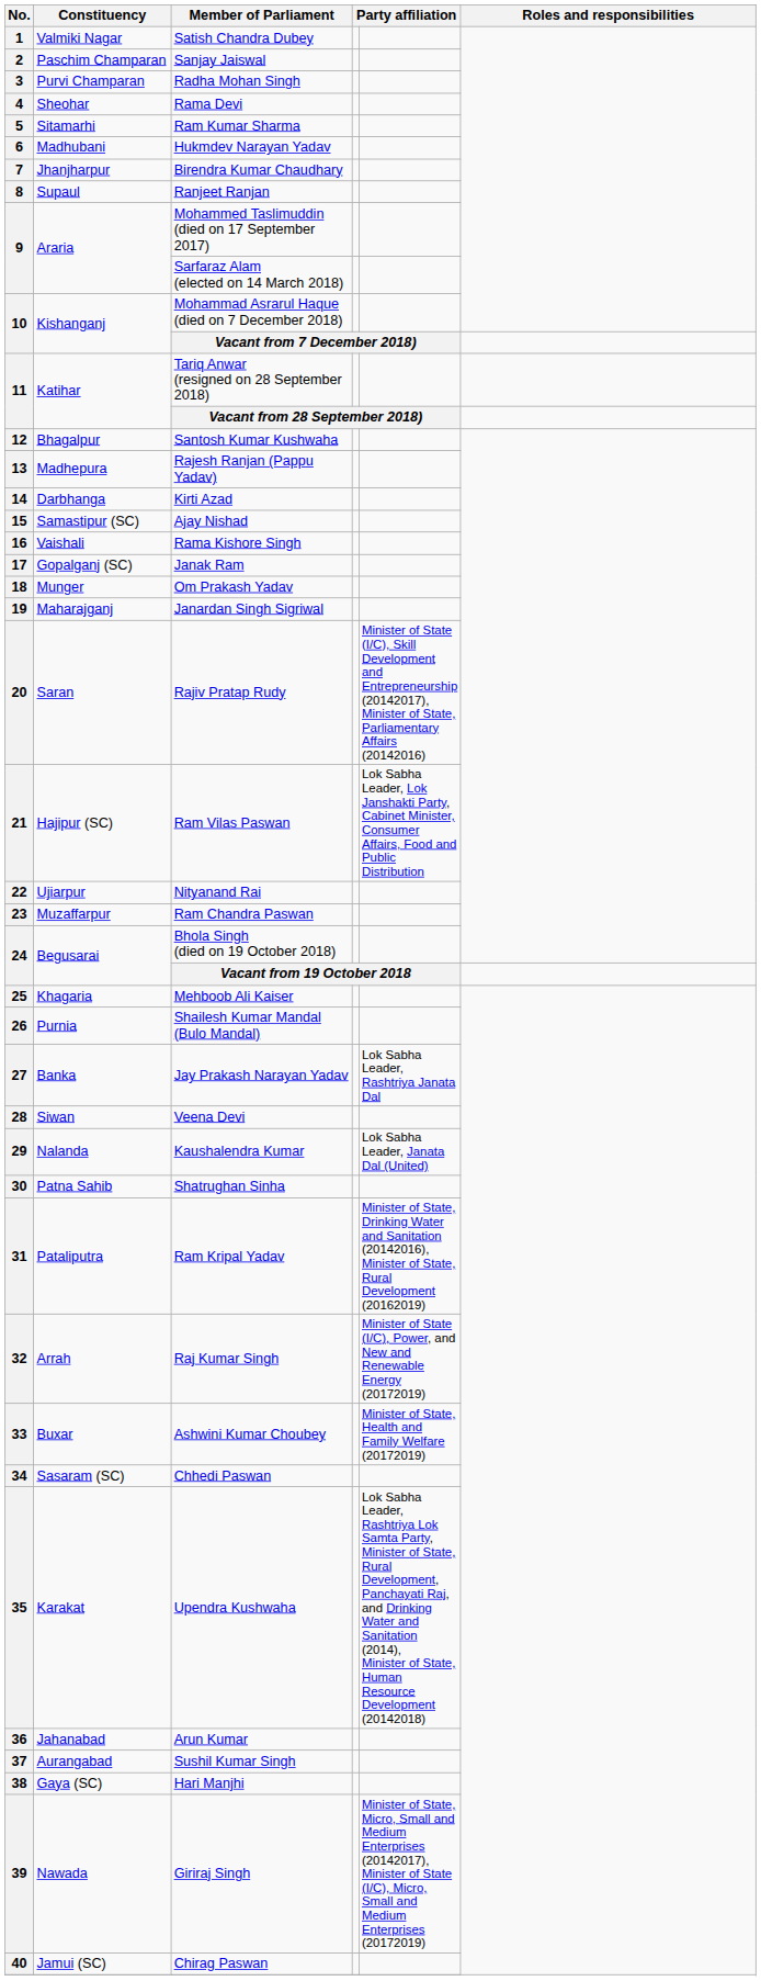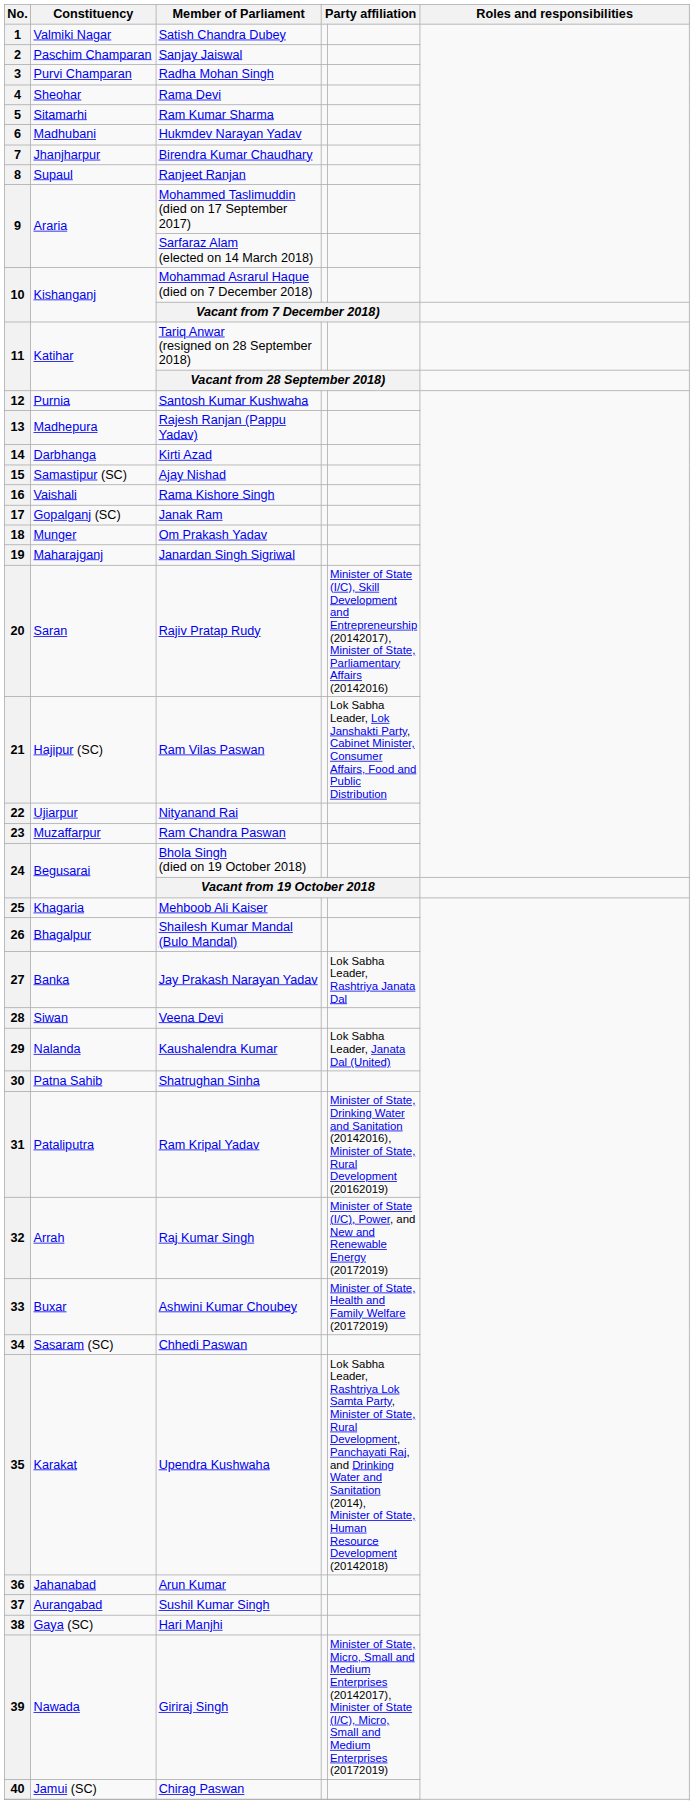 <table class="wikitable">
 <tr style="text-align:center;">
 <th>No.</th>
 <th style="width:12em">Constituency</th>
 <th style="width:18em">Member of Parliament</th>
 <th colspan="2" style="width:18em">Party affiliation</th>
 <th style="width:32em">Roles and responsibilities</th>
 </tr>
 <tr>
 <th>1</th>
 <td><a href='#'>Valmiki Nagar</a></td>
 <td><a href='#'>Satish Chandra Dubey</a></td>
 <td></td>
 <td></td>
 </tr>
 <tr>
 <th>2</th>
 <td><a href='#'>Paschim Champaran</a></td>
 <td><a href='#'>Sanjay Jaiswal</a></td>
 <td></td>
 <td></td>
 </tr>
 <tr>
 <th>3</th>
 <td><a href='#'>Purvi Champaran</a></td>
 <td><a href='#'>Radha Mohan Singh</a></td>
 <td></td>
 <td></td>
 </tr>
 <tr>
 <th>4</th>
 <td><a href='#'>Sheohar</a></td>
 <td><a href='#'>Rama Devi</a></td>
 <td></td>
 <td></td>
 </tr>
 <tr>
 <th>5</th>
 <td><a href='#'>Sitamarhi</a></td>
 <td><a href='#'>Ram Kumar Sharma</a></td>
 <td></td>
 <td></td>
 </tr>
 <tr>
 <th>6</th>
 <td><a href='#'>Madhubani</a></td>
 <td><a href='#'>Hukmdev Narayan Yadav</a></td>
 <td></td>
 <td></td>
 </tr>
 <tr>
 <th>7</th>
 <td><a href='#'>Jhanjharpur</a></td>
 <td><a href='#'>Birendra Kumar Chaudhary</a></td>
 <td></td>
 <td></td>
 </tr>
 <tr>
 <th>8</th>
 <td><a href='#'>Supaul</a></td>
 <td><a href='#'>Ranjeet Ranjan</a></td>
 <td></td>
 <td></td>
 </tr>
 <tr>
 <th rowspan="2">9</th>
 <td rowspan="2"><a href='#'>Araria</a></td>
 <td><a href='#'>Mohammed Taslimuddin</a><br>(died on 17 September 2017)</td>
 <td></td>
 <td></td>
 </tr>
 <tr>
 <td><a href='#'>Sarfaraz Alam</a><br>(elected on 14 March 2018)</td>
 <td></td>
 <td></td>
 </tr>
 <tr>
 <th rowspan="2">10</th>
 <td rowspan="2"><a href='#'>Kishanganj</a></td>
 <td><a href='#'>Mohammad Asrarul Haque</a><br>(died on 7 December 2018)</td>
 <td></td>
 <td></td>
 </tr>
 <tr>
 <th colspan="3"><em>Vacant from 7 December 2018)</em></th>
 <td></td>
 </tr>
 <tr>
 <th rowspan="2">11</th>
 <td rowspan="2"><a href='#'>Katihar</a></td>
 <td><a href='#'>Tariq Anwar</a><br>(resigned on 28 September 2018)</td>
 <td></td>
 <td></td>
 </tr>
 <tr>
 <th colspan="3"><em>Vacant from 28 September 2018)</em></th>
 <td></td>
 </tr>
 <tr>
 <th>12</th>
-<td><a href='#'>Bhagalpur</a></td>
+<td><a href='#'>Purnia</a></td>
 <td><a href='#'>Santosh Kumar Kushwaha</a></td>
 <td></td>
 <td></td>
 </tr>
 <tr>
 <th>13</th>
 <td><a href='#'>Madhepura</a></td>
 <td><a href='#'>Rajesh Ranjan (Pappu Yadav)</a></td>
 <td></td>
 <td></td>
 </tr>
 <tr>
 <th>14</th>
 <td><a href='#'>Darbhanga</a></td>
 <td><a href='#'>Kirti Azad</a></td>
 <td></td>
 <td></td>
 </tr>
 <tr>
 <th>15</th>
 <td><a href='#'>Samastipur</a> (SC)</td>
 <td><a href='#'>Ajay Nishad</a></td>
 <td></td>
 <td></td>
 </tr>
 <tr>
 <th>16</th>
 <td><a href='#'>Vaishali</a></td>
 <td><a href='#'>Rama Kishore Singh</a></td>
 <td></td>
 <td></td>
 </tr>
 <tr>
 <th>17</th>
 <td><a href='#'>Gopalganj</a> (SC)</td>
 <td><a href='#'>Janak Ram</a></td>
 <td></td>
 <td></td>
 </tr>
 <tr>
 <th>18</th>
 <td><a href='#'>Munger</a></td>
 <td><a href='#'>Om Prakash Yadav</a></td>
 <td></td>
 <td></td>
 </tr>
 <tr>
 <th>19</th>
 <td><a href='#'>Maharajganj</a></td>
 <td><a href='#'>Janardan Singh Sigriwal</a></td>
 <td></td>
 <td></td>
 </tr>
 <tr>
 <th>20</th>
 <td><a href='#'>Saran</a></td>
 <td><a href='#'>Rajiv Pratap Rudy</a></td>
 <td></td>
 <td style="font-size:90%"><a href='#'>Minister of State (I/C), Skill Development and Entrepreneurship</a> (20142017),<br><a href='#'>Minister of State, Parliamentary Affairs</a> (20142016)</td>
 </tr>
 <tr>
 <th>21</th>
 <td><a href='#'>Hajipur</a> (SC)</td>
 <td><a href='#'>Ram Vilas Paswan</a></td>
 <td></td>
 <td style="font-size:90%">Lok Sabha Leader, <a href='#'>Lok Janshakti Party</a>,<br><a href='#'>Cabinet Minister, Consumer Affairs, Food and Public Distribution</a></td>
 </tr>
 <tr>
 <th>22</th>
 <td><a href='#'>Ujiarpur</a></td>
 <td><a href='#'>Nityanand Rai</a></td>
 <td></td>
 <td></td>
 </tr>
 <tr>
 <th>23</th>
 <td><a href='#'>Muzaffarpur</a></td>
 <td><a href='#'>Ram Chandra Paswan</a></td>
 <td></td>
 <td></td>
 </tr>
 <tr>
 <th rowspan="2">24</th>
 <td rowspan="2"><a href='#'>Begusarai</a></td>
 <td><a href='#'>Bhola Singh</a><br>(died on 19 October 2018)</td>
 <td></td>
 <td></td>
 </tr>
 <tr>
 <th colspan="3"><em>Vacant from 19 October 2018</em></th>
 <td></td>
 </tr>
 <tr>
 <th>25</th>
 <td><a href='#'>Khagaria</a></td>
 <td><a href='#'>Mehboob Ali Kaiser</a></td>
 <td></td>
 <td></td>
 </tr>
 <tr>
 <th>26</th>
-<td><a href='#'>Purnia</a></td>
+<td><a href='#'>Bhagalpur</a></td>
 <td><a href='#'>Shailesh Kumar Mandal (Bulo Mandal)</a></td>
 <td></td>
 <td></td>
 </tr>
 <tr>
 <th>27</th>
 <td><a href='#'>Banka</a></td>
 <td><a href='#'>Jay Prakash Narayan Yadav</a></td>
 <td></td>
 <td style="font-size:90%">Lok Sabha Leader, <a href='#'>Rashtriya Janata Dal</a></td>
 </tr>
 <tr>
 <th>28</th>
 <td><a href='#'>Siwan</a></td>
 <td><a href='#'>Veena Devi</a></td>
 <td></td>
 <td></td>
 </tr>
 <tr>
 <th>29</th>
 <td><a href='#'>Nalanda</a></td>
 <td><a href='#'>Kaushalendra Kumar</a></td>
 <td></td>
 <td style="font-size:90%">Lok Sabha Leader, <a href='#'>Janata Dal (United)</a></td>
 </tr>
 <tr>
 <th>30</th>
 <td><a href='#'>Patna Sahib</a></td>
 <td><a href='#'>Shatrughan Sinha</a></td>
 <td></td>
 <td></td>
 </tr>
 <tr>
 <th>31</th>
 <td><a href='#'>Pataliputra</a></td>
 <td><a href='#'>Ram Kripal Yadav</a></td>
 <td></td>
 <td style="font-size:90%"><a href='#'>Minister of State, Drinking Water and Sanitation</a> (20142016),<br><a href='#'>Minister of State, Rural Development</a> (20162019)</td>
 </tr>
 <tr>
 <th>32</th>
 <td><a href='#'>Arrah</a></td>
 <td><a href='#'>Raj Kumar Singh</a></td>
 <td></td>
 <td style="font-size:90%"><a href='#'>Minister of State (I/C), Power</a>, and <a href='#'>New and Renewable Energy</a> (20172019)</td>
 </tr>
 <tr>
 <th>33</th>
 <td><a href='#'>Buxar</a></td>
 <td><a href='#'>Ashwini Kumar Choubey</a></td>
 <td></td>
 <td style="font-size:90%"><a href='#'>Minister of State, Health and Family Welfare</a> (20172019)</td>
 </tr>
 <tr>
 <th>34</th>
 <td><a href='#'>Sasaram</a> (SC)</td>
 <td><a href='#'>Chhedi Paswan</a></td>
 <td></td>
 <td></td>
 </tr>
 <tr>
 <th>35</th>
 <td><a href='#'>Karakat</a></td>
 <td><a href='#'>Upendra Kushwaha</a></td>
 <td></td>
 <td style="font-size:90%">Lok Sabha Leader, <a href='#'>Rashtriya Lok Samta Party</a>,<br><a href='#'>Minister of State, Rural Development</a>, <a href='#'>Panchayati Raj</a>, and <a href='#'>Drinking Water and Sanitation</a> (2014),<br><a href='#'>Minister of State, Human Resource Development</a> (20142018)</td>
 </tr>
 <tr>
 <th>36</th>
 <td><a href='#'>Jahanabad</a></td>
 <td><a href='#'>Arun Kumar</a></td>
 <td></td>
 <td></td>
 </tr>
 <tr>
 <th>37</th>
 <td><a href='#'>Aurangabad</a></td>
 <td><a href='#'>Sushil Kumar Singh</a></td>
 <td></td>
 <td></td>
 </tr>
 <tr>
 <th>38</th>
 <td><a href='#'>Gaya</a> (SC)</td>
 <td><a href='#'>Hari Manjhi</a></td>
 <td></td>
 <td></td>
 </tr>
 <tr>
 <th>39</th>
 <td><a href='#'>Nawada</a></td>
 <td><a href='#'>Giriraj Singh</a></td>
 <td></td>
 <td style="font-size:90%"><a href='#'>Minister of State, Micro, Small and Medium Enterprises</a> (20142017),<br><a href='#'>Minister of State (I/C), Micro, Small and Medium Enterprises</a> (20172019)</td>
 </tr>
 <tr>
 <th>40</th>
 <td><a href='#'>Jamui</a> (SC)</td>
 <td><a href='#'>Chirag Paswan</a></td>
 <td></td>
 <td></td>
 </tr>
 <tr>
 </tr>
 </table>
